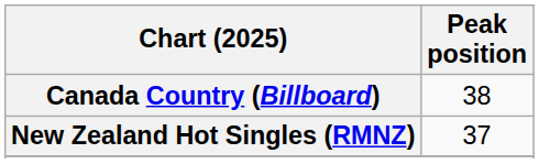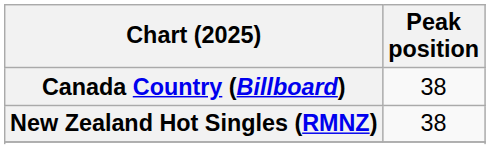 <table class="wikitable sortable plainrowheaders" style="text-align:center">
 <tr>
 <th scope="col">Chart (2025)</th>
 <th scope="col">Peak<br>position</th>
 </tr>
 <tr>
 <th scope="row">Canada <a href='#'>Country</a> (<em><a href='#'>Billboard</a></em>)</th>
 <td>38</td>
 </tr>
 <tr>
 <th scope="row">New Zealand Hot Singles (<a href='#'>RMNZ</a>)</th>
-<td>37</td>
+<td>38</td>
 </tr>
 <tr>
 </tr>
 <tr>
 </tr>
 <tr>
 </tr>
 </table>
